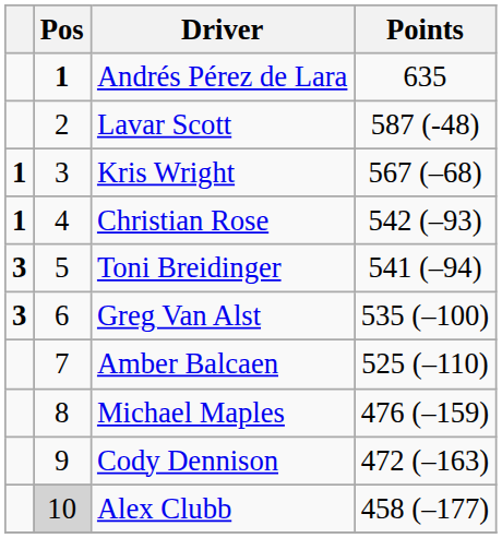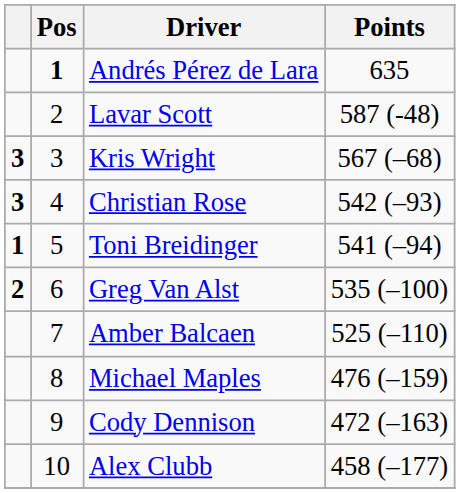 <table class="wikitable" style="font-size: 95%;">
 <tr>
 <th></th>
 <th>Pos</th>
 <th>Driver</th>
 <th>Points</th>
 </tr>
 <tr>
 <td align="left"></td>
 <td style="text-align:center;"><strong>1</strong></td>
 <td><a href='#'>Andrés Pérez de Lara</a></td>
 <td style="text-align:center;">635</td>
 </tr>
 <tr>
 <td align="left"></td>
 <td style="text-align:center;">2</td>
 <td><a href='#'>Lavar Scott</a></td>
 <td style="text-align:center;">587 (-48)</td>
 </tr>
 <tr>
-<td align="left"> <strong>1</strong></td>
+<td align="left"> <strong>3</strong></td>
 <td style="text-align:center;">3</td>
 <td><a href='#'>Kris Wright</a></td>
 <td style="text-align:center;">567 (–68)</td>
 </tr>
 <tr>
-<td align="left"> <strong>1</strong></td>
+<td align="left"> <strong>3</strong></td>
 <td style="text-align:center;">4</td>
 <td><a href='#'>Christian Rose</a></td>
 <td style="text-align:center;">542 (–93)</td>
 </tr>
 <tr>
-<td align="left"> <strong>3</strong></td>
+<td align="left"> <strong>1</strong></td>
 <td style="text-align:center;">5</td>
 <td><a href='#'>Toni Breidinger</a></td>
 <td style="text-align:center;">541 (–94)</td>
 </tr>
 <tr>
-<td align="left"> <strong>3</strong></td>
+<td align="left"> <strong>2</strong></td>
 <td style="text-align:center;">6</td>
 <td><a href='#'>Greg Van Alst</a></td>
 <td style="text-align:center;">535 (–100)</td>
 </tr>
 <tr>
 <td align="left"></td>
 <td style="text-align:center;">7</td>
 <td><a href='#'>Amber Balcaen</a></td>
 <td style="text-align:center;">525 (–110)</td>
 </tr>
 <tr>
 <td align="left"></td>
 <td style="text-align:center;">8</td>
 <td><a href='#'>Michael Maples</a></td>
 <td style="text-align:center;">476 (–159)</td>
 </tr>
 <tr>
 <td align="left"></td>
 <td style="text-align:center;">9</td>
 <td><a href='#'>Cody Dennison</a></td>
 <td style="text-align:center;">472 (–163)</td>
 </tr>
 <tr>
 <td align="left"></td>
-<td style="background: lightgrey; text-align:center;">10</td>
+<td style="text-align:center;">10</td>
 <td><a href='#'>Alex Clubb</a></td>
 <td style="text-align:center;">458 (–177)</td>
 </tr>
 <tr class="sortbottom">
 </tr>
 </table>
